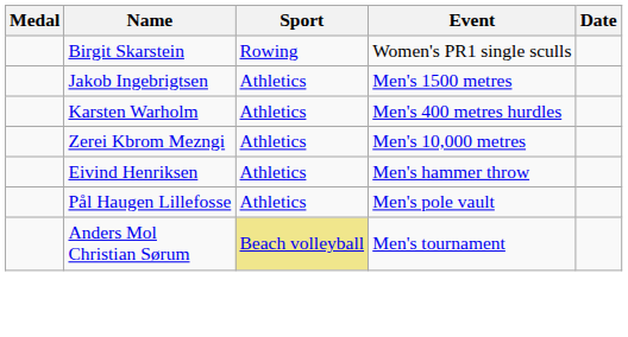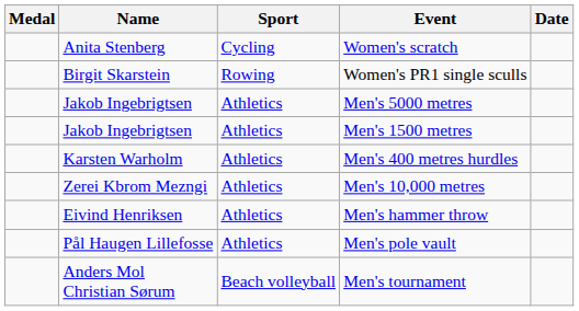 <table class="wikitable sortable" style="font-size: 95%;">
 <tr>
 <th>Medal</th>
 <th>Name</th>
 <th>Sport</th>
 <th>Event</th>
 <th>Date</th>
 </tr>
 <tr>
 <td></td>
+<td><a href='#'>Anita Stenberg</a></td>
+<td><a href='#'>Cycling</a></td>
+<td><a href='#'>Women's scratch</a></td>
+<td></td>
+</tr>
+<tr>
+<td></td>
 <td><a href='#'>Birgit Skarstein</a></td>
 <td><a href='#'>Rowing</a></td>
 <td>Women's PR1 single sculls</td>
+<td></td>
+</tr>
+<tr>
+<td></td>
+<td><a href='#'>Jakob Ingebrigtsen</a></td>
+<td><a href='#'>Athletics</a></td>
+<td><a href='#'>Men's 5000 metres</a></td>
 <td></td>
 </tr>
 <tr>
 <td></td>
 <td><a href='#'>Jakob Ingebrigtsen</a></td>
 <td><a href='#'>Athletics</a></td>
 <td><a href='#'>Men's 1500 metres</a></td>
 <td></td>
 </tr>
 <tr>
 <td></td>
 <td><a href='#'>Karsten Warholm</a></td>
 <td><a href='#'>Athletics</a></td>
 <td><a href='#'>Men's 400 metres hurdles</a></td>
 <td></td>
 </tr>
 <tr>
 <td></td>
 <td><a href='#'>Zerei Kbrom Mezngi </a></td>
 <td><a href='#'>Athletics</a></td>
 <td><a href='#'>Men's 10,000 metres</a></td>
 <td></td>
 </tr>
 <tr>
 <td></td>
 <td><a href='#'>Eivind Henriksen</a></td>
 <td><a href='#'>Athletics</a></td>
 <td><a href='#'>Men's hammer throw</a></td>
 <td></td>
 </tr>
 <tr>
 <td></td>
 <td><a href='#'>Pål Haugen Lillefosse</a></td>
 <td><a href='#'>Athletics</a></td>
 <td><a href='#'>Men's pole vault</a></td>
 <td></td>
 </tr>
 <tr>
 <td></td>
 <td><a href='#'>Anders Mol</a><br><a href='#'>Christian Sørum</a></td>
-<td style="background: khaki;"><a href='#'>Beach volleyball</a></td>
+<td><a href='#'>Beach volleyball</a></td>
 <td><a href='#'>Men's tournament</a></td>
 <td></td>
 </tr>
 </table>
